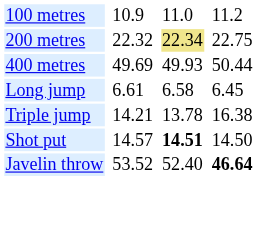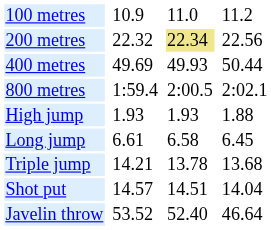 <table>
 <tr>
 <td bgcolor = DDEEFF><a href='#'>100 metres</a></td>
 <td></td>
 <td>10.9</td>
 <td></td>
 <td>11.0</td>
 <td></td>
 <td>11.2</td>
 </tr>
 <tr>
 <td bgcolor = DDEEFF><a href='#'>200 metres</a></td>
 <td></td>
 <td>22.32</td>
 <td></td>
 <td style="background: khaki;">22.34</td>
 <td></td>
-<td>22.75</td>
+<td>22.56</td>
 </tr>
 <tr>
 <td bgcolor = DDEEFF><a href='#'>400 metres</a></td>
 <td></td>
 <td>49.69</td>
 <td></td>
 <td>49.93</td>
 <td></td>
 <td>50.44</td>
+</tr>
+<tr>
+<td bgcolor = DDEEFF><a href='#'>800 metres</a></td>
+<td></td>
+<td>1:59.4</td>
+<td></td>
+<td>2:00.5</td>
+<td></td>
+<td>2:02.1</td>
+</tr>
+<tr>
+<td bgcolor = DDEEFF><a href='#'>High jump</a></td>
+<td></td>
+<td>1.93</td>
+<td></td>
+<td>1.93</td>
+<td></td>
+<td>1.88</td>
 </tr>
 <tr>
 <td bgcolor = DDEEFF><a href='#'>Long jump</a></td>
 <td></td>
 <td>6.61</td>
 <td></td>
 <td>6.58</td>
 <td></td>
 <td>6.45</td>
 </tr>
 <tr>
 <td bgcolor = DDEEFF><a href='#'>Triple jump</a></td>
 <td></td>
 <td>14.21</td>
 <td></td>
 <td>13.78</td>
 <td></td>
-<td>16.38</td>
+<td>13.68</td>
 </tr>
 <tr>
 <td bgcolor = DDEEFF><a href='#'>Shot put</a></td>
 <td></td>
 <td>14.57</td>
 <td></td>
-<td><strong>14.51</strong></td>
+<td>14.51</td>
 <td></td>
-<td>14.50</td>
+<td>14.04</td>
 </tr>
 <tr>
 <td bgcolor = DDEEFF><a href='#'>Javelin throw</a></td>
 <td></td>
 <td>53.52</td>
 <td></td>
 <td>52.40</td>
 <td></td>
-<td><strong>46.64</strong></td>
+<td>46.64</td>
 </tr>
 </table>
